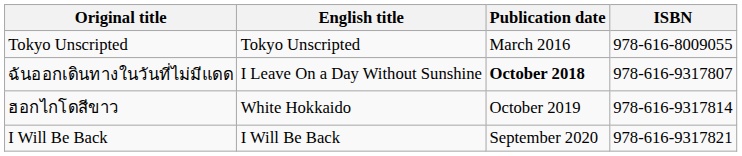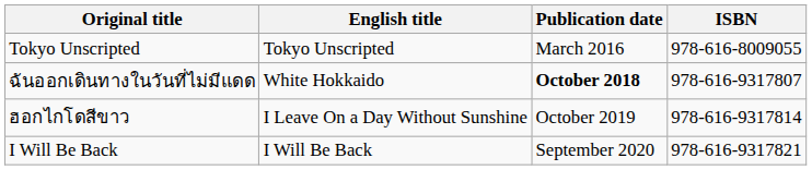 <table class="wikitable">
 <tr>
 <th>Original title</th>
 <th>English title</th>
 <th>Publication date</th>
 <th>ISBN</th>
 </tr>
 <tr>
 <td>Tokyo Unscripted</td>
 <td>Tokyo Unscripted</td>
 <td>March 2016</td>
 <td>978-616-8009055</td>
 </tr>
 <tr>
 <td>ฉันออกเดินทางในวันที่ไม่มีแดด</td>
-<td>I Leave On a Day Without Sunshine</td>
+<td>White Hokkaido</td>
 <td><strong>October 2018</strong></td>
 <td>978-616-9317807</td>
 </tr>
 <tr>
 <td>ฮอกไกโดสีขาว</td>
-<td>White Hokkaido</td>
+<td>I Leave On a Day Without Sunshine</td>
 <td>October 2019</td>
 <td>978-616-9317814</td>
 </tr>
 <tr>
 <td>I Will Be Back</td>
 <td>I Will Be Back</td>
 <td>September 2020</td>
 <td>978-616-9317821</td>
 </tr>
 </table>
